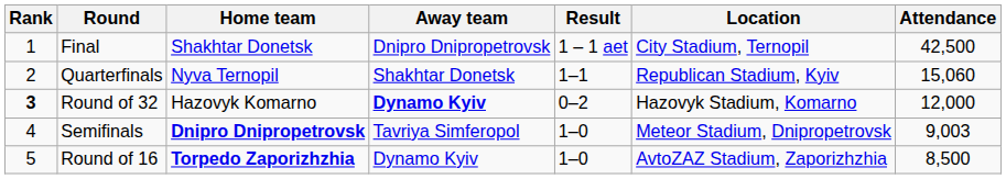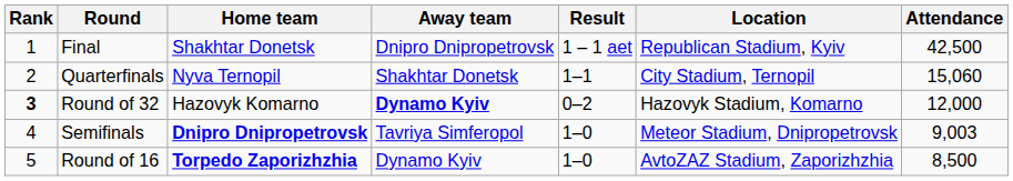 <table class="wikitable" style="text-align:center">
 <tr>
 <th>Rank</th>
 <th>Round</th>
 <th>Home team</th>
 <th>Away team</th>
 <th>Result</th>
 <th>Location</th>
 <th>Attendance</th>
 </tr>
 <tr>
 <td>1</td>
 <td align=left>Final</td>
 <td align=left><a href='#'>Shakhtar Donetsk</a></td>
 <td align=left><a href='#'>Dnipro Dnipropetrovsk</a></td>
 <td align=left>1 – 1 <a href='#'>aet</a></td>
-<td align=left><a href='#'>City Stadium</a>, <a href='#'>Ternopil</a></td>
+<td align=left><a href='#'>Republican Stadium</a>, <a href='#'>Kyiv</a></td>
 <td>42,500</td>
 </tr>
 <tr>
 <td>2</td>
 <td align=left>Quarterfinals</td>
 <td align=left><a href='#'>Nyva Ternopil</a></td>
 <td align=left><a href='#'>Shakhtar Donetsk</a></td>
 <td align=left>1–1</td>
-<td align=left><a href='#'>Republican Stadium</a>, <a href='#'>Kyiv</a></td>
+<td align=left><a href='#'>City Stadium</a>, <a href='#'>Ternopil</a></td>
 <td>15,060</td>
 </tr>
 <tr>
 <td><strong>3</strong></td>
 <td align=left>Round of 32</td>
 <td align=left>Hazovyk Komarno</td>
 <td align=left><strong><a href='#'>Dynamo Kyiv</a></strong></td>
 <td align=left>0–2</td>
 <td align=left>Hazovyk Stadium, <a href='#'>Komarno</a></td>
 <td>12,000</td>
 </tr>
 <tr>
 <td>4</td>
 <td align=left>Semifinals</td>
 <td align=left><strong><a href='#'>Dnipro Dnipropetrovsk</a></strong></td>
 <td align=left><a href='#'>Tavriya Simferopol</a></td>
 <td align=left>1–0</td>
 <td align=left><a href='#'>Meteor Stadium</a>, <a href='#'>Dnipropetrovsk</a></td>
 <td>9,003</td>
 </tr>
 <tr>
 <td>5</td>
 <td align=left>Round of 16</td>
 <td align=left><strong><a href='#'>Torpedo Zaporizhzhia</a></strong></td>
 <td align=left><a href='#'>Dynamo Kyiv</a></td>
 <td align=left>1–0</td>
 <td align=left><a href='#'>AvtoZAZ Stadium</a>, <a href='#'>Zaporizhzhia</a></td>
 <td>8,500</td>
 </tr>
 </table>
